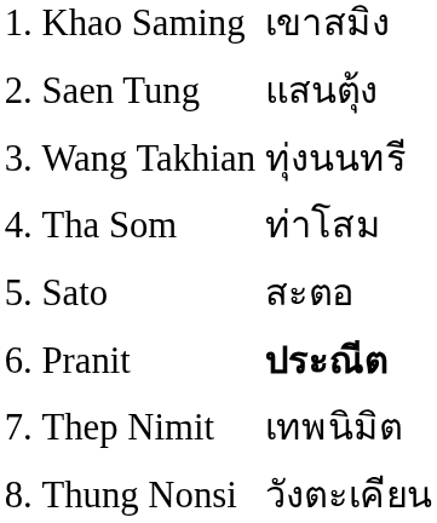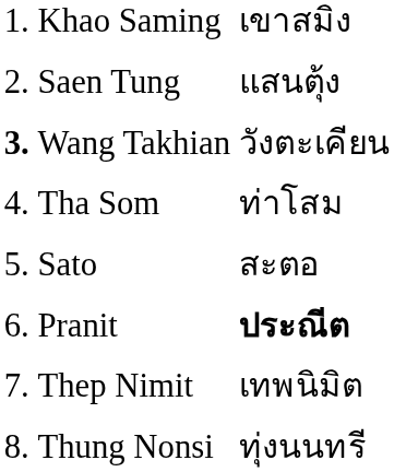 <table>
 <tr>
 <td>1.</td>
 <td>Khao Saming</td>
 <td>เขาสมิง</td>
 <td></td>
 </tr>
 <tr>
 <td>2.</td>
 <td>Saen Tung</td>
 <td>แสนตุ้ง</td>
 <td></td>
 </tr>
 <tr>
-<td>3.</td>
+<td><strong>3.</strong></td>
 <td>Wang Takhian</td>
-<td>ทุ่งนนทรี</td>
+<td>วังตะเคียน</td>
 <td></td>
 </tr>
 <tr>
 <td>4.</td>
 <td>Tha Som</td>
 <td>ท่าโสม</td>
 <td></td>
 </tr>
 <tr>
 <td>5.</td>
 <td>Sato</td>
 <td>สะตอ</td>
 <td></td>
 </tr>
 <tr>
 <td>6.</td>
 <td>Pranit</td>
 <td><strong>ประณีต</strong></td>
 <td></td>
 </tr>
 <tr>
 <td>7.</td>
 <td>Thep Nimit</td>
 <td>เทพนิมิต</td>
 <td></td>
 </tr>
 <tr>
 <td>8.</td>
 <td>Thung Nonsi</td>
-<td>วังตะเคียน</td>
+<td>ทุ่งนนทรี</td>
 <td></td>
 </tr>
 </table>
